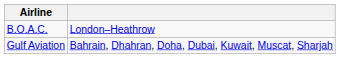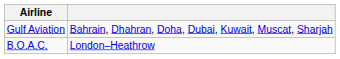 <table class="wikitable">
 <tr>
 <th>Airline</th>
 <th></th>
 </tr>
 <tr>
+<td><a href='#'>Gulf Aviation</a></td>
+<td><a href='#'>Bahrain</a>, <a href='#'>Dhahran</a>, <a href='#'>Doha</a>, <a href='#'>Dubai</a>, <a href='#'>Kuwait</a>, <a href='#'>Muscat</a>, <a href='#'>Sharjah</a></td>
+</tr>
+<tr>
 <td><a href='#'>B.O.A.C.</a></td>
 <td><a href='#'>London–Heathrow</a></td>
 </tr>
-<tr>
-<td><a href='#'>Gulf Aviation</a></td>
-<td><a href='#'>Bahrain</a>, <a href='#'>Dhahran</a>, <a href='#'>Doha</a>, <a href='#'>Dubai</a>, <a href='#'>Kuwait</a>, <a href='#'>Muscat</a>, <a href='#'>Sharjah</a></td>
-</tr>
 </table>
